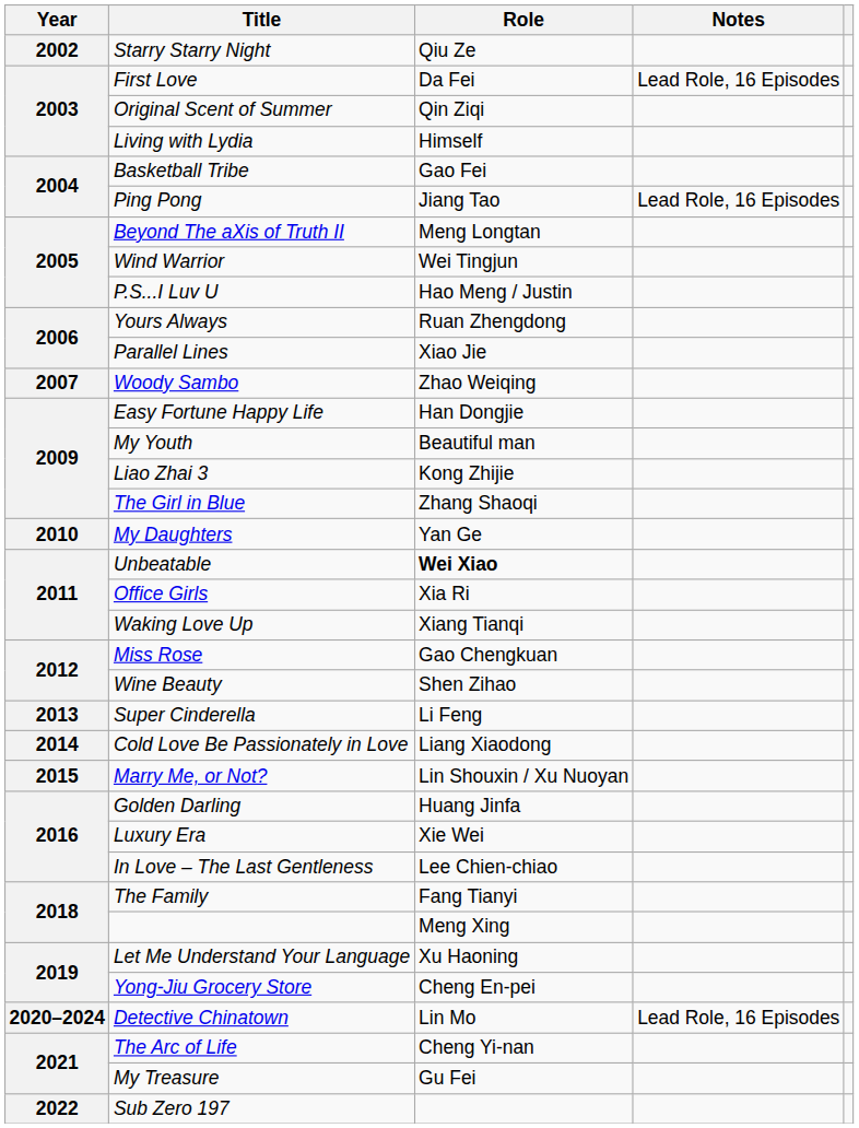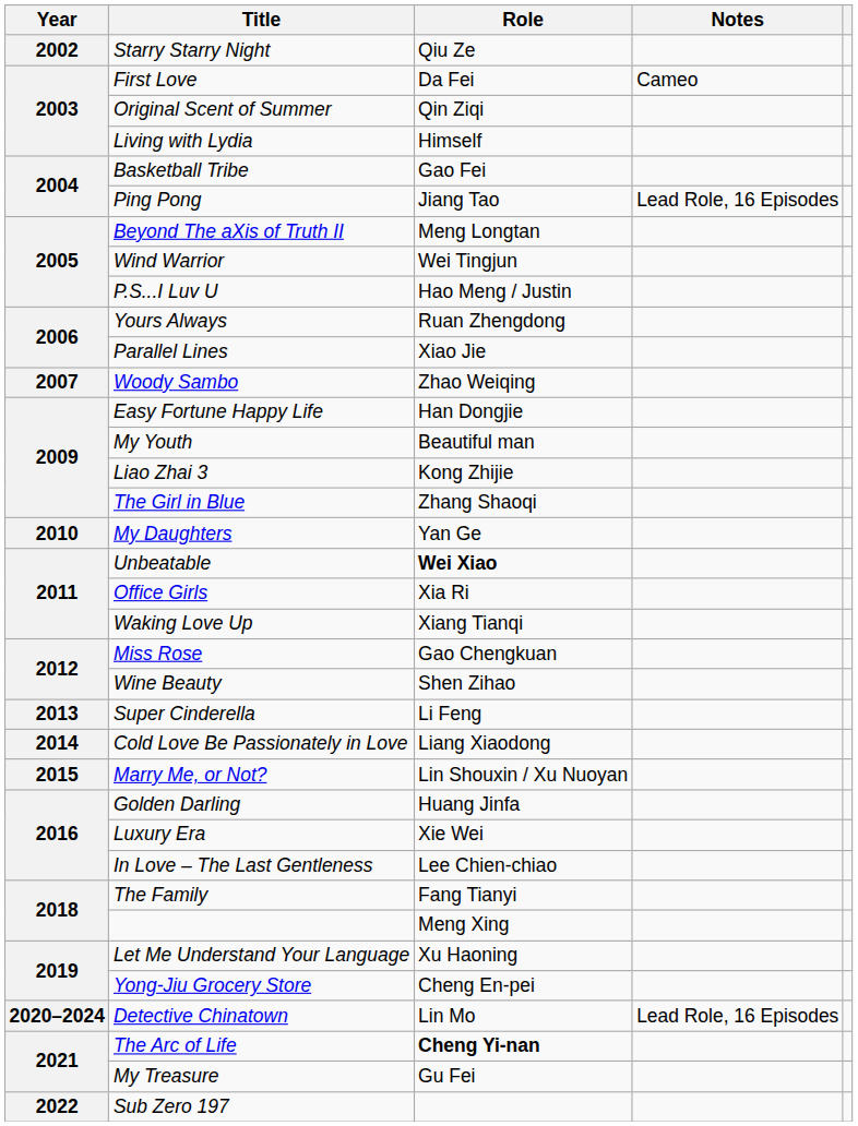 <table class="wikitable plainrowheaders sortable"  style=font-size:100%>
 <tr>
 <th scope="col">Year</th>
 <th scope="col">Title</th>
 <th scope="col">Role</th>
 <th scope="col" class="unsortable">Notes</th>
 <th scope="col" class="unsortable"></th>
 </tr>
 <tr>
 <th scope=row>2002</th>
 <td><em>Starry Starry Night</em></td>
 <td>Qiu Ze</td>
 <td></td>
 <td></td>
 </tr>
 <tr>
 <th scope=row rowspan="3">2003</th>
 <td><em>First Love</em></td>
 <td>Da Fei</td>
-<td>Lead Role, 16 Episodes</td>
+<td>Cameo</td>
 <td></td>
 </tr>
 <tr>
 <td><em>Original Scent of Summer</em></td>
 <td>Qin Ziqi</td>
 <td></td>
 <td></td>
 </tr>
 <tr>
 <td><em>Living with Lydia</em></td>
 <td>Himself</td>
 <td></td>
 <td></td>
 </tr>
 <tr>
 <th scope=row rowspan="2">2004</th>
 <td><em>Basketball Tribe</em></td>
 <td>Gao Fei</td>
 <td></td>
 <td></td>
 </tr>
 <tr>
 <td><em>Ping Pong</em></td>
 <td>Jiang Tao</td>
 <td>Lead Role, 16 Episodes</td>
 <td></td>
 </tr>
 <tr>
 <th scope=row rowspan="3">2005</th>
 <td><em><a href='#'>Beyond The aXis of Truth II</a></em></td>
 <td>Meng Longtan</td>
 <td></td>
 <td></td>
 </tr>
 <tr>
 <td><em>Wind Warrior</em></td>
 <td>Wei Tingjun</td>
 <td></td>
 <td></td>
 </tr>
 <tr>
 <td><em>P.S...I Luv U</em></td>
 <td>Hao Meng / Justin</td>
 <td></td>
 <td></td>
 </tr>
 <tr>
 <th scope=row rowspan="2">2006</th>
 <td><em>Yours Always</em></td>
 <td>Ruan Zhengdong</td>
 <td></td>
 <td></td>
 </tr>
 <tr>
 <td><em>Parallel Lines</em></td>
 <td>Xiao Jie</td>
 <td></td>
 <td></td>
 </tr>
 <tr>
 <th scope=row>2007</th>
 <td><em><a href='#'>Woody Sambo</a></em></td>
 <td>Zhao Weiqing</td>
 <td></td>
 <td></td>
 </tr>
 <tr>
 <th scope=row rowspan="4">2009</th>
 <td><em>Easy Fortune Happy Life</em></td>
 <td>Han Dongjie</td>
 <td></td>
 <td></td>
 </tr>
 <tr>
 <td><em>My Youth</em></td>
 <td>Beautiful man</td>
 <td></td>
 <td></td>
 </tr>
 <tr>
 <td><em>Liao Zhai 3</em></td>
 <td>Kong Zhijie</td>
 <td></td>
 </tr>
 <tr>
 <td><em><a href='#'>The Girl in Blue</a></em></td>
 <td>Zhang Shaoqi</td>
 <td></td>
 <td></td>
 </tr>
 <tr>
 <th scope=row>2010</th>
 <td><em><a href='#'>My Daughters</a></em></td>
 <td>Yan Ge</td>
 <td></td>
 <td></td>
 </tr>
 <tr>
 <th scope=row rowspan="3">2011</th>
 <td><em>Unbeatable</em></td>
 <td><strong>Wei Xiao</strong></td>
 <td></td>
 <td></td>
 </tr>
 <tr>
 <td><em><a href='#'>Office Girls</a></em></td>
 <td>Xia Ri</td>
 <td></td>
 <td></td>
 </tr>
 <tr>
 <td><em>Waking Love Up</em></td>
 <td>Xiang Tianqi</td>
 <td></td>
 <td></td>
 </tr>
 <tr>
 <th scope=row rowspan="2">2012</th>
 <td><em><a href='#'>Miss Rose</a></em></td>
 <td>Gao Chengkuan</td>
 <td></td>
 <td></td>
 </tr>
 <tr>
 <td><em>Wine Beauty</em></td>
 <td>Shen Zihao</td>
 <td></td>
 <td></td>
 </tr>
 <tr>
 <th scope=row>2013</th>
 <td><em>Super Cinderella</em></td>
 <td>Li Feng</td>
 <td></td>
 <td></td>
 </tr>
 <tr>
 <th scope=row>2014</th>
 <td><em>Cold Love Be Passionately in Love</em></td>
 <td>Liang Xiaodong</td>
 <td></td>
 <td></td>
 </tr>
 <tr>
 <th scope=row>2015</th>
 <td><em><a href='#'>Marry Me, or Not?</a></em></td>
 <td>Lin Shouxin / Xu Nuoyan</td>
 <td></td>
 <td></td>
 </tr>
 <tr>
 <th scope=row rowspan="3">2016</th>
 <td><em>Golden Darling</em></td>
 <td>Huang Jinfa</td>
 <td></td>
 <td></td>
 </tr>
 <tr>
 <td><em>Luxury Era</em></td>
 <td>Xie Wei</td>
 <td></td>
 <td></td>
 </tr>
 <tr>
 <td><em>In Love – The Last Gentleness</em></td>
 <td>Lee Chien-chiao</td>
 <td></td>
 <td></td>
 </tr>
 <tr>
 <th scope=row rowspan=2>2018</th>
 <td><em>The Family</em></td>
 <td>Fang Tianyi</td>
 <td></td>
 <td></td>
 </tr>
 <tr>
 <td></td>
 <td>Meng Xing</td>
 <td></td>
 <td></td>
 </tr>
 <tr>
 <th scope=row rowspan=2>2019</th>
 <td><em>Let Me Understand Your Language</em></td>
 <td>Xu Haoning</td>
 <td></td>
 <td></td>
 </tr>
 <tr>
 <td><em><a href='#'>Yong-Jiu Grocery Store</a></em></td>
 <td>Cheng En-pei</td>
 <td></td>
 <td></td>
 </tr>
 <tr>
 <th scope=row>2020–2024</th>
 <td><em><a href='#'>Detective Chinatown</a></em></td>
 <td>Lin Mo</td>
 <td>Lead Role, 16 Episodes</td>
 <td></td>
 </tr>
 <tr>
 <th scope=row rowspan=2>2021</th>
 <td><em><a href='#'>The Arc of Life</a></em></td>
-<td>Cheng Yi-nan</td>
+<td><strong>Cheng Yi-nan</strong></td>
 <td></td>
 <td></td>
 </tr>
 <tr>
 <td><em>My Treasure</em></td>
 <td>Gu Fei</td>
 <td></td>
 <td></td>
 </tr>
 <tr>
 <th scope=row rowspan=1>2022</th>
 <td><em>Sub Zero 197</em></td>
 <td></td>
 <td></td>
 <td></td>
 </tr>
 </table>
